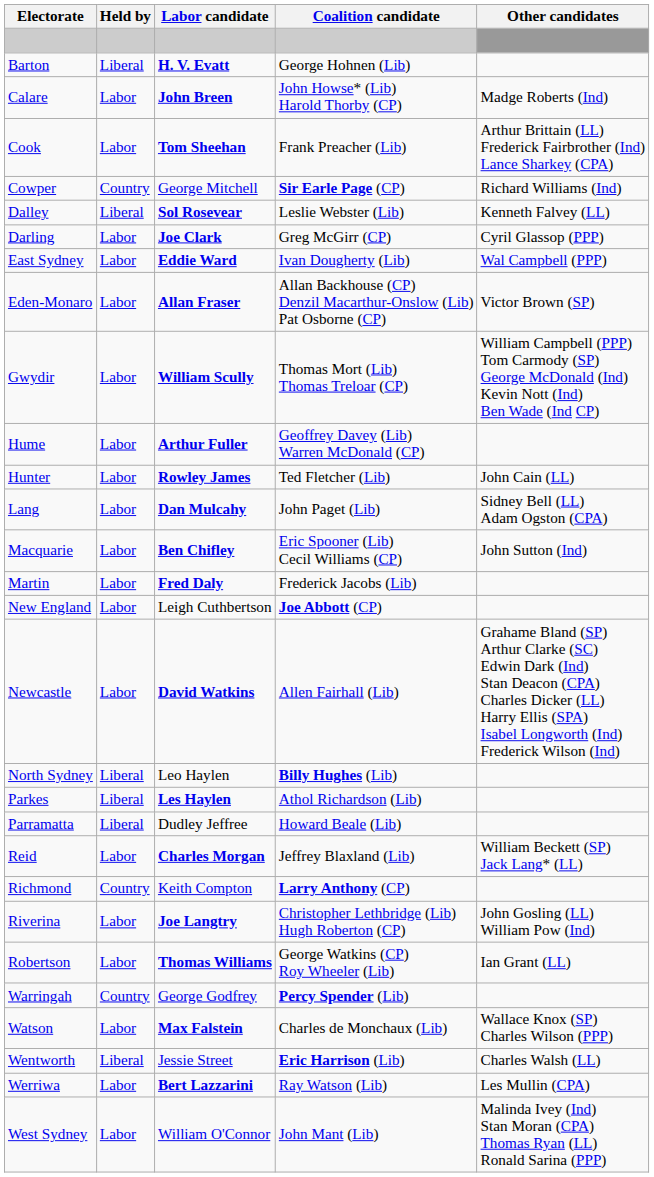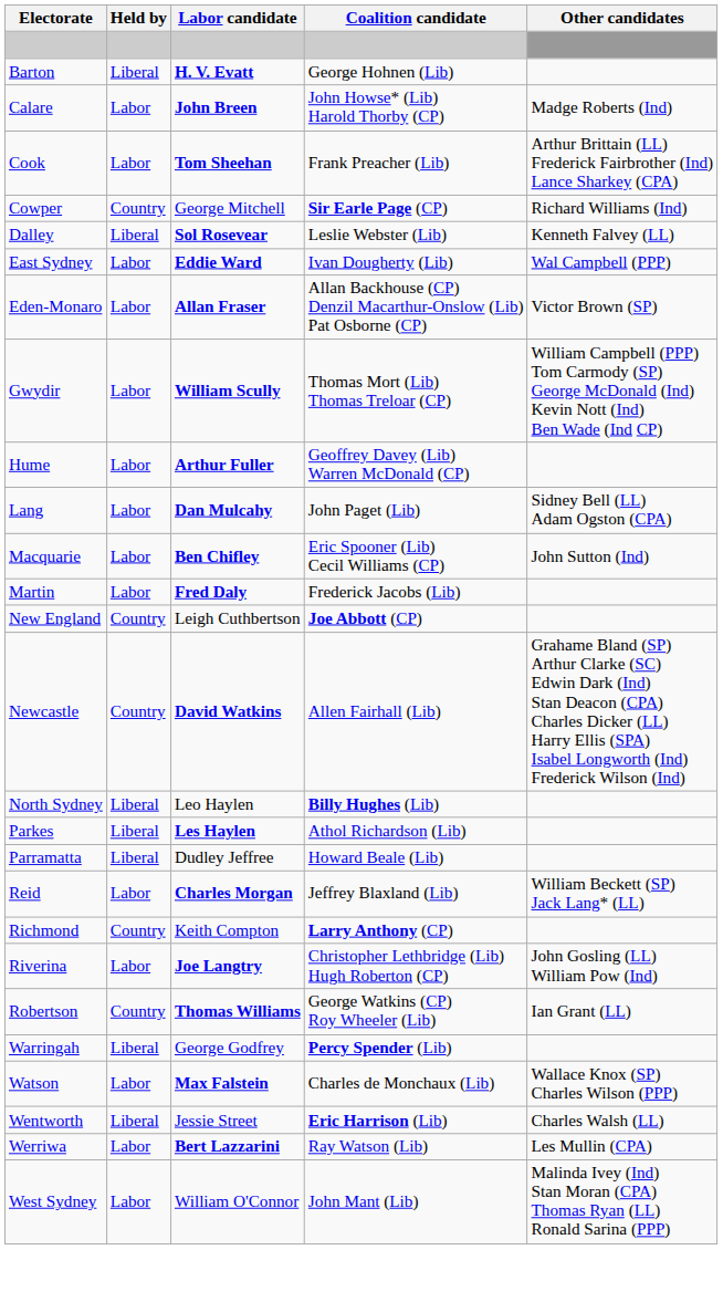 <table class="wikitable">
 <tr>
 <th>Electorate</th>
 <th>Held by</th>
 <th><a href='#'>Labor</a> candidate</th>
 <th><a href='#'>Coalition</a> candidate</th>
 <th>Other candidates</th>
 </tr>
 <tr bgcolor="#cccccc">
 <td></td>
 <td></td>
 <td></td>
 <td></td>
 <td bgcolor="#999999"> </td>
 </tr>
 <tr>
 <td><a href='#'>Barton</a></td>
 <td><a href='#'>Liberal</a></td>
 <td><strong><a href='#'>H. V. Evatt</a></strong></td>
 <td>George Hohnen (<a href='#'>Lib</a>)</td>
 <td></td>
 </tr>
 <tr>
 <td><a href='#'>Calare</a></td>
 <td><a href='#'>Labor</a></td>
 <td><strong><a href='#'>John Breen</a></strong></td>
 <td><a href='#'>John Howse</a>* (<a href='#'>Lib</a>)<br><a href='#'>Harold Thorby</a> (<a href='#'>CP</a>)</td>
 <td>Madge Roberts (<a href='#'>Ind</a>)</td>
 </tr>
 <tr>
 <td><a href='#'>Cook</a></td>
 <td><a href='#'>Labor</a></td>
 <td><strong><a href='#'>Tom Sheehan</a></strong></td>
 <td>Frank Preacher (<a href='#'>Lib</a>)</td>
 <td>Arthur Brittain (<a href='#'>LL</a>)<br>Frederick Fairbrother (<a href='#'>Ind</a>)<br><a href='#'>Lance Sharkey</a> (<a href='#'>CPA</a>)</td>
 </tr>
 <tr>
 <td><a href='#'>Cowper</a></td>
 <td><a href='#'>Country</a></td>
 <td><a href='#'>George Mitchell</a></td>
 <td><strong><a href='#'>Sir Earle Page</a></strong> (<a href='#'>CP</a>)</td>
 <td>Richard Williams (<a href='#'>Ind</a>)</td>
 </tr>
 <tr>
 <td><a href='#'>Dalley</a></td>
 <td><a href='#'>Liberal</a></td>
 <td><strong><a href='#'>Sol Rosevear</a></strong></td>
 <td>Leslie Webster (<a href='#'>Lib</a>)</td>
 <td>Kenneth Falvey (<a href='#'>LL</a>)</td>
 </tr>
 <tr>
-<td><a href='#'>Darling</a></td>
-<td><a href='#'>Labor</a></td>
-<td><strong><a href='#'>Joe Clark</a></strong></td>
-<td>Greg McGirr (<a href='#'>CP</a>)</td>
-<td>Cyril Glassop (<a href='#'>PPP</a>)</td>
-</tr>
-<tr>
 <td><a href='#'>East Sydney</a></td>
 <td><a href='#'>Labor</a></td>
 <td><strong><a href='#'>Eddie Ward</a></strong></td>
 <td><a href='#'>Ivan Dougherty</a> (<a href='#'>Lib</a>)</td>
 <td><a href='#'>Wal Campbell</a> (<a href='#'>PPP</a>)</td>
 </tr>
 <tr>
 <td><a href='#'>Eden-Monaro</a></td>
 <td><a href='#'>Labor</a></td>
 <td><strong><a href='#'>Allan Fraser</a></strong></td>
 <td>Allan Backhouse (<a href='#'>CP</a>)<br><a href='#'>Denzil Macarthur-Onslow</a> (<a href='#'>Lib</a>)<br>Pat Osborne (<a href='#'>CP</a>)</td>
 <td>Victor Brown (<a href='#'>SP</a>)</td>
 </tr>
 <tr>
 <td><a href='#'>Gwydir</a></td>
 <td><a href='#'>Labor</a></td>
 <td><strong><a href='#'>William Scully</a></strong></td>
 <td>Thomas Mort (<a href='#'>Lib</a>)<br><a href='#'>Thomas Treloar</a> (<a href='#'>CP</a>)</td>
 <td>William Campbell (<a href='#'>PPP</a>)<br>Tom Carmody (<a href='#'>SP</a>)<br><a href='#'>George McDonald</a> (<a href='#'>Ind</a>)<br>Kevin Nott (<a href='#'>Ind</a>)<br><a href='#'>Ben Wade</a> (<a href='#'>Ind</a> <a href='#'>CP</a>)</td>
 </tr>
 <tr>
 <td><a href='#'>Hume</a></td>
 <td><a href='#'>Labor</a></td>
 <td><strong><a href='#'>Arthur Fuller</a></strong></td>
 <td><a href='#'>Geoffrey Davey</a> (<a href='#'>Lib</a>)<br><a href='#'>Warren McDonald</a> (<a href='#'>CP</a>)</td>
 <td></td>
 </tr>
 <tr>
-<td><a href='#'>Hunter</a></td>
-<td><a href='#'>Labor</a></td>
-<td><strong><a href='#'>Rowley James</a></strong></td>
-<td>Ted Fletcher (<a href='#'>Lib</a>)</td>
-<td>John Cain (<a href='#'>LL</a>)</td>
-</tr>
-<tr>
 <td><a href='#'>Lang</a></td>
 <td><a href='#'>Labor</a></td>
 <td><strong><a href='#'>Dan Mulcahy</a></strong></td>
 <td>John Paget (<a href='#'>Lib</a>)</td>
 <td>Sidney Bell (<a href='#'>LL</a>)<br>Adam Ogston (<a href='#'>CPA</a>)</td>
 </tr>
 <tr>
 <td><a href='#'>Macquarie</a></td>
 <td><a href='#'>Labor</a></td>
 <td><strong><a href='#'>Ben Chifley</a></strong></td>
 <td><a href='#'>Eric Spooner</a> (<a href='#'>Lib</a>)<br>Cecil Williams (<a href='#'>CP</a>)</td>
 <td>John Sutton (<a href='#'>Ind</a>)</td>
 </tr>
 <tr>
 <td><a href='#'>Martin</a></td>
 <td><a href='#'>Labor</a></td>
 <td><strong><a href='#'>Fred Daly</a></strong></td>
 <td>Frederick Jacobs (<a href='#'>Lib</a>)</td>
 <td></td>
 </tr>
 <tr>
 <td><a href='#'>New England</a></td>
-<td><a href='#'>Labor</a></td>
+<td><a href='#'>Country</a></td>
 <td>Leigh Cuthbertson</td>
 <td><strong><a href='#'>Joe Abbott</a></strong> (<a href='#'>CP</a>)</td>
 <td></td>
 </tr>
 <tr>
 <td><a href='#'>Newcastle</a></td>
-<td><a href='#'>Labor</a></td>
+<td><a href='#'>Country</a></td>
 <td><strong><a href='#'>David Watkins</a></strong></td>
 <td><a href='#'>Allen Fairhall</a> (<a href='#'>Lib</a>)</td>
 <td>Grahame Bland (<a href='#'>SP</a>)<br>Arthur Clarke (<a href='#'>SC</a>)<br>Edwin Dark (<a href='#'>Ind</a>)<br>Stan Deacon (<a href='#'>CPA</a>)<br>Charles Dicker (<a href='#'>LL</a>)<br>Harry Ellis (<a href='#'>SPA</a>)<br><a href='#'>Isabel Longworth</a> (<a href='#'>Ind</a>)<br>Frederick Wilson (<a href='#'>Ind</a>)</td>
 </tr>
 <tr>
 <td><a href='#'>North Sydney</a></td>
 <td><a href='#'>Liberal</a></td>
 <td>Leo Haylen</td>
 <td><strong><a href='#'>Billy Hughes</a></strong> (<a href='#'>Lib</a>)</td>
 <td></td>
 </tr>
 <tr>
 <td><a href='#'>Parkes</a></td>
 <td><a href='#'>Liberal</a></td>
 <td><strong><a href='#'>Les Haylen</a></strong></td>
 <td><a href='#'>Athol Richardson</a> (<a href='#'>Lib</a>)</td>
 <td></td>
 </tr>
 <tr>
 <td><a href='#'>Parramatta</a></td>
 <td><a href='#'>Liberal</a></td>
 <td>Dudley Jeffree</td>
 <td><a href='#'>Howard Beale</a> (<a href='#'>Lib</a>)</td>
 <td></td>
 </tr>
 <tr>
 <td><a href='#'>Reid</a></td>
 <td><a href='#'>Labor</a></td>
 <td><strong><a href='#'>Charles Morgan</a></strong></td>
 <td>Jeffrey Blaxland (<a href='#'>Lib</a>)</td>
 <td>William Beckett (<a href='#'>SP</a>)<br><a href='#'>Jack Lang</a>* (<a href='#'>LL</a>)</td>
 </tr>
 <tr>
 <td><a href='#'>Richmond</a></td>
 <td><a href='#'>Country</a></td>
 <td><a href='#'>Keith Compton</a></td>
 <td><strong><a href='#'>Larry Anthony</a></strong> (<a href='#'>CP</a>)</td>
 <td></td>
 </tr>
 <tr>
 <td><a href='#'>Riverina</a></td>
 <td><a href='#'>Labor</a></td>
 <td><strong><a href='#'>Joe Langtry</a></strong></td>
 <td><a href='#'>Christopher Lethbridge</a> (<a href='#'>Lib</a>)<br><a href='#'>Hugh Roberton</a> (<a href='#'>CP</a>)</td>
 <td>John Gosling (<a href='#'>LL</a>)<br>William Pow (<a href='#'>Ind</a>)</td>
 </tr>
 <tr>
 <td><a href='#'>Robertson</a></td>
-<td><a href='#'>Labor</a></td>
+<td><a href='#'>Country</a></td>
 <td><strong><a href='#'>Thomas Williams</a></strong></td>
 <td>George Watkins (<a href='#'>CP</a>)<br><a href='#'>Roy Wheeler</a> (<a href='#'>Lib</a>)</td>
 <td>Ian Grant (<a href='#'>LL</a>)</td>
 </tr>
 <tr>
 <td><a href='#'>Warringah</a></td>
-<td><a href='#'>Country</a></td>
+<td><a href='#'>Liberal</a></td>
 <td><a href='#'>George Godfrey</a></td>
 <td><strong><a href='#'>Percy Spender</a></strong> (<a href='#'>Lib</a>)</td>
 <td></td>
 </tr>
 <tr>
 <td><a href='#'>Watson</a></td>
 <td><a href='#'>Labor</a></td>
 <td><strong><a href='#'>Max Falstein</a></strong></td>
 <td>Charles de Monchaux (<a href='#'>Lib</a>)</td>
 <td>Wallace Knox (<a href='#'>SP</a>)<br>Charles Wilson (<a href='#'>PPP</a>)</td>
 </tr>
 <tr>
 <td><a href='#'>Wentworth</a></td>
 <td><a href='#'>Liberal</a></td>
 <td><a href='#'>Jessie Street</a></td>
 <td><strong><a href='#'>Eric Harrison</a></strong> (<a href='#'>Lib</a>)</td>
 <td>Charles Walsh (<a href='#'>LL</a>)</td>
 </tr>
 <tr>
 <td><a href='#'>Werriwa</a></td>
 <td><a href='#'>Labor</a></td>
 <td><strong><a href='#'>Bert Lazzarini</a></strong></td>
 <td><a href='#'>Ray Watson</a> (<a href='#'>Lib</a>)</td>
 <td>Les Mullin (<a href='#'>CPA</a>)</td>
 </tr>
 <tr>
 <td><a href='#'>West Sydney</a></td>
 <td><a href='#'>Labor</a></td>
 <td><a href='#'>William O'Connor</a></td>
 <td><a href='#'>John Mant</a> (<a href='#'>Lib</a>)</td>
 <td>Malinda Ivey (<a href='#'>Ind</a>)<br>Stan Moran (<a href='#'>CPA</a>)<br><a href='#'>Thomas Ryan</a> (<a href='#'>LL</a>)<br>Ronald Sarina (<a href='#'>PPP</a>)</td>
 </tr>
 </table>
